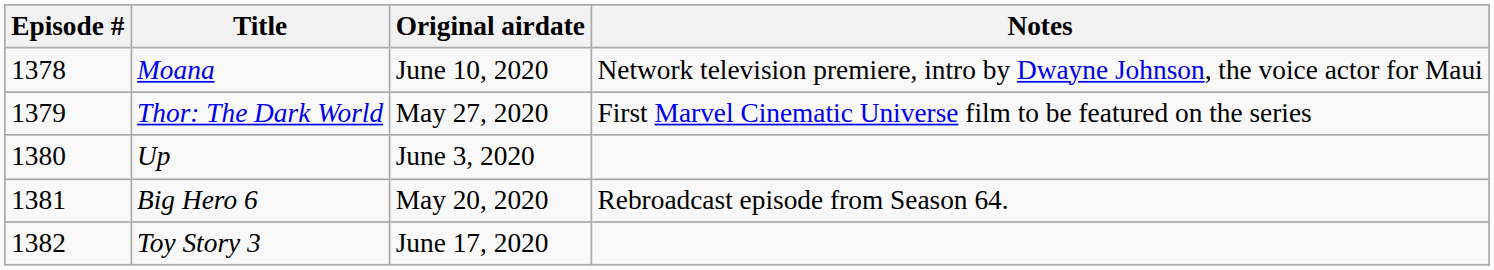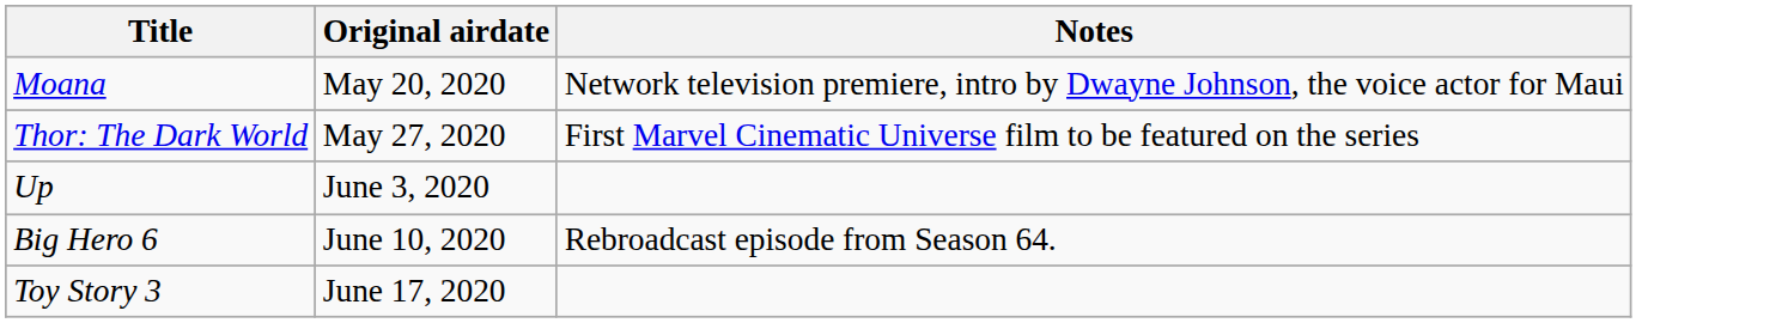 <table class="wikitable sortable">
 <tr>
-<th>Episode #</th>
 <th>Title</th>
 <th>Original airdate</th>
 <th>Notes</th>
 </tr>
 <tr>
-<td>1378</td>
 <td><em><a href='#'>Moana</a></em></td>
-<td>June 10, 2020</td>
+<td>May 20, 2020</td>
 <td>Network television premiere, intro by <a href='#'>Dwayne Johnson</a>, the voice actor for Maui</td>
 </tr>
 <tr>
-<td>1379</td>
 <td><em><a href='#'>Thor: The Dark World</a></em></td>
 <td>May 27, 2020</td>
 <td>First <a href='#'>Marvel Cinematic Universe</a> film to be featured on the series</td>
 </tr>
 <tr>
-<td>1380</td>
 <td><em>Up</em></td>
 <td>June 3, 2020</td>
 <td></td>
 </tr>
 <tr>
-<td>1381</td>
 <td><em>Big Hero 6</em></td>
-<td>May 20, 2020</td>
+<td>June 10, 2020</td>
 <td>Rebroadcast episode from Season 64.</td>
 </tr>
 <tr>
-<td>1382</td>
 <td><em>Toy Story 3</em></td>
 <td>June 17, 2020</td>
 <td></td>
 </tr>
 </table>
